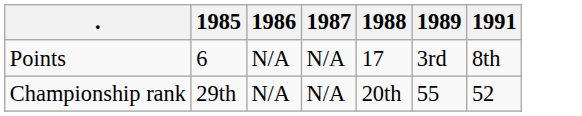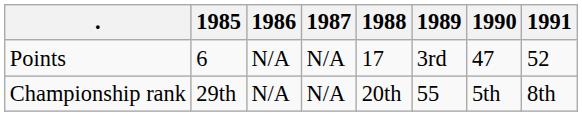 <table class="wikitable">
 <tr>
 <th>.</th>
 <th>1985</th>
 <th>1986</th>
 <th>1987</th>
 <th>1988</th>
 <th>1989</th>
+<th>1990</th>
 <th>1991</th>
 </tr>
 <tr>
 <td>Points</td>
 <td>6</td>
 <td>N/A</td>
 <td>N/A</td>
 <td>17</td>
 <td>3rd</td>
-<td>8th</td>
+<td>47</td>
+<td>52</td>
 </tr>
 <tr>
 <td>Championship rank</td>
 <td>29th</td>
 <td>N/A</td>
 <td>N/A</td>
 <td>20th</td>
 <td>55</td>
-<td>52</td>
+<td>5th</td>
+<td>8th</td>
 </tr>
 </table>
